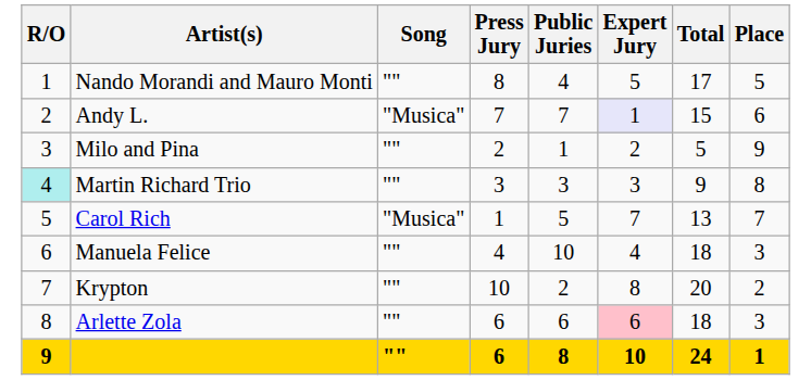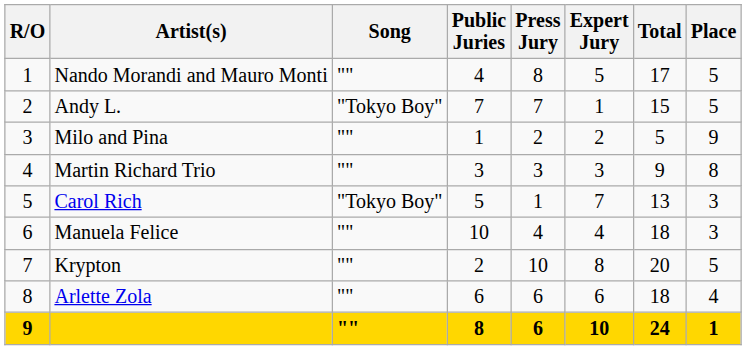 <table class="sortable wikitable" style="margin: 1em auto 1em auto; text-align:center">
 <tr>
 <th>R/O</th>
 <th>Artist(s)</th>
 <th>Song</th>
+<th>Public<br>Juries</th>
 <th>Press<br>Jury</th>
-<th>Public<br>Juries</th>
 <th>Expert<br>Jury</th>
 <th>Total</th>
 <th>Place</th>
 </tr>
 <tr>
 <td>1</td>
 <td align="left">Nando Morandi and Mauro Monti</td>
 <td align="left">""</td>
+<td>4</td>
 <td>8</td>
-<td>4</td>
 <td>5</td>
 <td>17</td>
 <td>5</td>
 </tr>
 <tr>
 <td>2</td>
 <td align="left">Andy L.</td>
-<td align="left">"Musica"</td>
+<td align="left">"Tokyo Boy"</td>
 <td>7</td>
 <td>7</td>
-<td style="background: lavender;">1</td>
+<td>1</td>
 <td>15</td>
-<td>6</td>
+<td>5</td>
 </tr>
 <tr>
 <td>3</td>
 <td align="left">Milo and Pina</td>
 <td align="left">""</td>
+<td>1</td>
 <td>2</td>
-<td>1</td>
 <td>2</td>
 <td>5</td>
 <td>9</td>
 </tr>
 <tr>
-<td style="background: paleturquoise;">4</td>
+<td>4</td>
 <td align="left">Martin Richard Trio</td>
 <td align="left">""</td>
 <td>3</td>
 <td>3</td>
 <td>3</td>
 <td>9</td>
 <td>8</td>
 </tr>
 <tr>
 <td>5</td>
 <td align="left"><a href='#'>Carol Rich</a></td>
-<td align="left">"Musica"</td>
+<td align="left">"Tokyo Boy"</td>
+<td>5</td>
 <td>1</td>
-<td>5</td>
 <td>7</td>
 <td>13</td>
-<td>7</td>
+<td>3</td>
 </tr>
 <tr>
 <td>6</td>
 <td align="left">Manuela Felice</td>
 <td align="left">""</td>
+<td>10</td>
 <td>4</td>
-<td>10</td>
 <td>4</td>
 <td>18</td>
 <td>3</td>
 </tr>
 <tr>
 <td>7</td>
 <td align="left">Krypton</td>
 <td align="left">""</td>
+<td>2</td>
 <td>10</td>
-<td>2</td>
 <td>8</td>
 <td>20</td>
-<td>2</td>
+<td>5</td>
 </tr>
 <tr>
 <td>8</td>
 <td align="left"><a href='#'>Arlette Zola</a></td>
 <td align="left">""</td>
 <td>6</td>
 <td>6</td>
-<td style="background: pink;">6</td>
+<td>6</td>
 <td>18</td>
-<td>3</td>
+<td>4</td>
 </tr>
 <tr style="font-weight:bold; background:gold;">
 <td>9</td>
 <td align="left"></td>
 <td align="left">""</td>
+<td>8</td>
 <td>6</td>
-<td>8</td>
 <td>10</td>
 <td>24</td>
 <td>1</td>
 </tr>
 </table>
